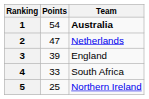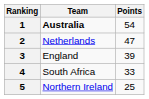 <table class="wikitable">
 <tr style="font-size:10pt;font-weight:bold">
 <th>Ranking</th>
+<th>Team</th>
 <th>Points</th>
-<th>Team</th>
 </tr>
 <tr>
 <th>1</th>
+<td> <strong>Australia</strong></td>
 <td align=center>54</td>
-<td> <strong>Australia</strong></td>
 </tr>
 <tr>
 <th>2</th>
+<td> <a href='#'>Netherlands</a></td>
 <td align=center>47</td>
-<td> <a href='#'>Netherlands</a></td>
 </tr>
 <tr>
 <th>3</th>
+<td> England</td>
 <td align=center>39</td>
-<td> England</td>
 </tr>
 <tr>
 <th>4</th>
+<td> South Africa</td>
 <td align=center>33</td>
-<td> South Africa</td>
 </tr>
 <tr>
 <th>5</th>
+<td> <a href='#'>Northern Ireland</a></td>
 <td align=center>25</td>
-<td> <a href='#'>Northern Ireland</a></td>
 </tr>
 </table>
